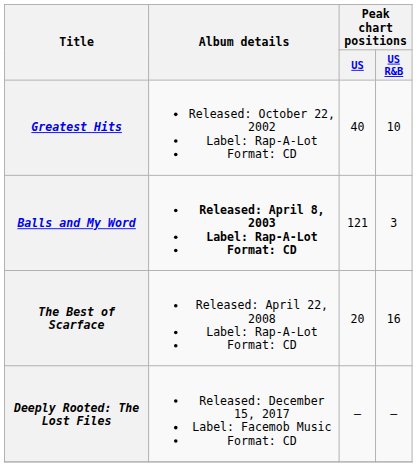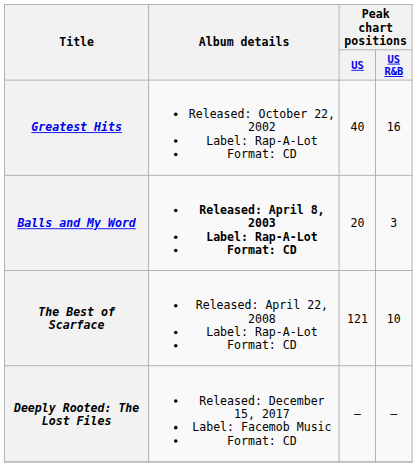 <table class="wikitable plainrowheaders" style="text-align:center;">
 <tr>
 <th scope="col" rowspan="2" style="width:12em;">Title</th>
 <th scope="col" rowspan="2" style="width:16em;">Album details</th>
 <th scope="col" colspan="2">Peak chart positions</th>
 </tr>
 <tr>
 <th scope="col" style="width:3em;font-size:90%;"><a href='#'>US</a></th>
 <th scope="col" style="width:3em;font-size:90%;"><a href='#'>US R&B</a></th>
 </tr>
 <tr>
 <th scope="row"><em><a href='#'>Greatest Hits</a></em></th>
 <td><br><ul><li>Released: October 22, 2002</li><li>Label: Rap-A-Lot</li><li>Format: CD</li></ul></td>
 <td>40</td>
-<td>10</td>
+<td>16</td>
 </tr>
 <tr>
 <th scope="row"><em><a href='#'>Balls and My Word</a></em></th>
 <td><strong><br><ul><li>Released: April 8, 2003</li><li>Label: Rap-A-Lot</li><li>Format: CD</li></ul></strong></td>
-<td>121</td>
+<td>20</td>
 <td>3</td>
 </tr>
 <tr>
 <th scope="row"><em>The Best of Scarface</em></th>
 <td><br><ul><li>Released: April 22, 2008</li><li>Label: Rap-A-Lot</li><li>Format: CD</li></ul></td>
-<td>20</td>
-<td>16</td>
+<td>121</td>
+<td>10</td>
 </tr>
 <tr>
 <th scope="row"><em>Deeply Rooted: The Lost Files</em></th>
 <td><br><ul><li>Released: December 15, 2017</li><li>Label: Facemob Music</li><li>Format: CD</li></ul></td>
 <td>—</td>
 <td>—</td>
 </tr>
 <tr>
 </tr>
 </table>
